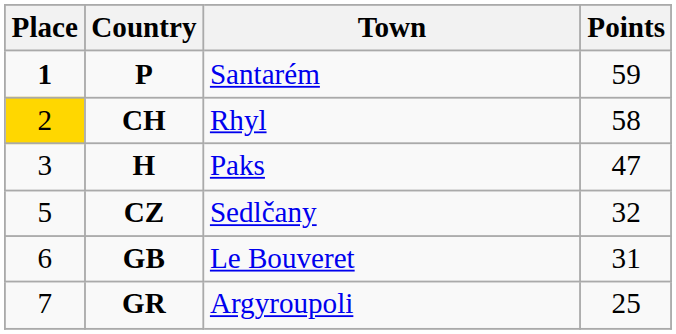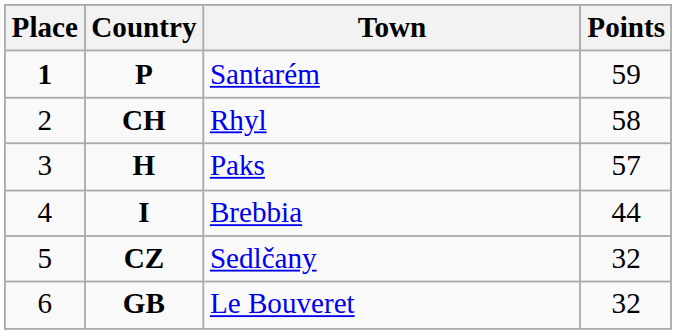 <table class="wikitable" style="text-align;">
 <tr>
 <th width="25">Place</th>
 <th width="25">Country</th>
 <th width="200">Town</th>
 <th width="25">Points</th>
 </tr>
 <tr>
 <td align="center"><strong>1</strong></td>
 <td align="center"><strong>P</strong></td>
 <td align="left"><a href='#'>Santarém</a></td>
 <td align="center">59</td>
 </tr>
 <tr>
-<td align="center" style="background: gold;">2</td>
+<td align="center">2</td>
 <td align="center"><strong>CH</strong></td>
 <td align="left"><a href='#'>Rhyl</a></td>
 <td align="center">58</td>
 </tr>
 <tr>
 <td align="center">3</td>
 <td align="center"><strong>H</strong></td>
 <td align="left"><a href='#'>Paks</a></td>
-<td align="center">47</td>
+<td align="center">57</td>
+</tr>
+<tr>
+<td align="center">4</td>
+<td align="center"><strong>I</strong></td>
+<td align="left"><a href='#'>Brebbia</a></td>
+<td align="center">44</td>
 </tr>
 <tr>
 <td align="center">5</td>
 <td align="center"><strong>CZ</strong></td>
 <td align="left"><a href='#'>Sedlčany</a></td>
 <td align="center">32</td>
 </tr>
 <tr>
 <td align="center">6</td>
 <td align="center"><strong>GB</strong></td>
 <td align="left"><a href='#'>Le Bouveret</a></td>
-<td align="center">31</td>
-</tr>
-<tr>
-<td align="center">7</td>
-<td align="center"><strong>GR</strong></td>
-<td align="left"><a href='#'>Argyroupoli</a></td>
-<td align="center">25</td>
+<td align="center">32</td>
 </tr>
 </table>
